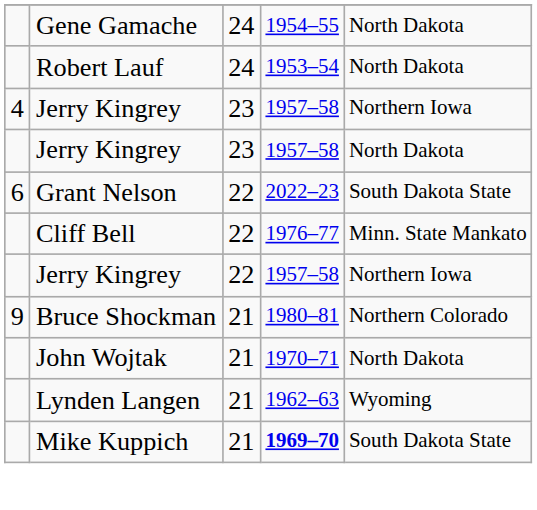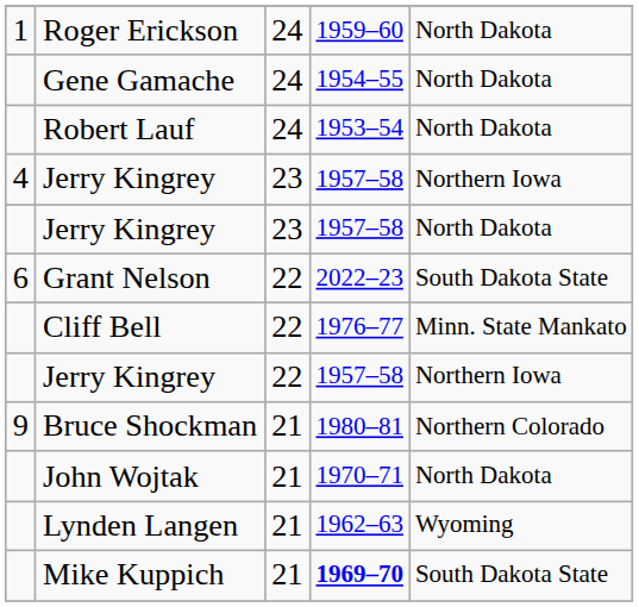 <table class="wikitable">
 <tr>
+</tr>
+<tr>
+<td>1</td>
+<td>Roger Erickson</td>
+<td>24</td>
+<td style="font-size:80%;"><a href='#'>1959–60</a></td>
+<td style="font-size:80%;">North Dakota</td>
 </tr>
 <tr>
 <td></td>
 <td>Gene Gamache</td>
 <td>24</td>
 <td style="font-size:80%;"><a href='#'>1954–55</a></td>
 <td style="font-size:80%;">North Dakota</td>
 </tr>
 <tr>
 <td></td>
 <td>Robert Lauf</td>
 <td>24</td>
 <td style="font-size:80%;"><a href='#'>1953–54</a></td>
 <td style="font-size:80%;">North Dakota</td>
 </tr>
 <tr>
 <td>4</td>
 <td>Jerry Kingrey</td>
 <td>23</td>
 <td style="font-size:80%;"><a href='#'>1957–58</a></td>
 <td style="font-size:80%;">Northern Iowa</td>
 </tr>
 <tr>
 <td></td>
 <td>Jerry Kingrey</td>
 <td>23</td>
 <td style="font-size:80%;"><a href='#'>1957–58</a></td>
 <td style="font-size:80%;">North Dakota</td>
 </tr>
 <tr>
 <td>6</td>
 <td>Grant Nelson</td>
 <td>22</td>
 <td style="font-size:80%;"><a href='#'>2022–23</a></td>
 <td style="font-size:80%;">South Dakota State</td>
 </tr>
 <tr>
 <td></td>
 <td>Cliff Bell</td>
 <td>22</td>
 <td style="font-size:80%;"><a href='#'>1976–77</a></td>
 <td style="font-size:80%;">Minn. State Mankato</td>
 </tr>
 <tr>
 <td></td>
 <td>Jerry Kingrey</td>
 <td>22</td>
 <td style="font-size:80%;"><a href='#'>1957–58</a></td>
 <td style="font-size:80%;">Northern Iowa</td>
 </tr>
 <tr>
 <td>9</td>
 <td>Bruce Shockman</td>
 <td>21</td>
 <td style="font-size:80%;"><a href='#'>1980–81</a></td>
 <td style="font-size:80%;">Northern Colorado</td>
 </tr>
 <tr>
 <td></td>
 <td>John Wojtak</td>
 <td>21</td>
 <td style="font-size:80%;"><a href='#'>1970–71</a></td>
 <td style="font-size:80%;">North Dakota</td>
 </tr>
 <tr>
 <td></td>
 <td>Lynden Langen</td>
 <td>21</td>
 <td style="font-size:80%;"><a href='#'>1962–63</a></td>
 <td style="font-size:80%;">Wyoming</td>
 </tr>
 <tr>
 <td></td>
 <td>Mike Kuppich</td>
 <td>21</td>
 <td style="font-size:80%;"><strong><a href='#'>1969–70</a></strong></td>
 <td style="font-size:80%;">South Dakota State</td>
 </tr>
 </table>
